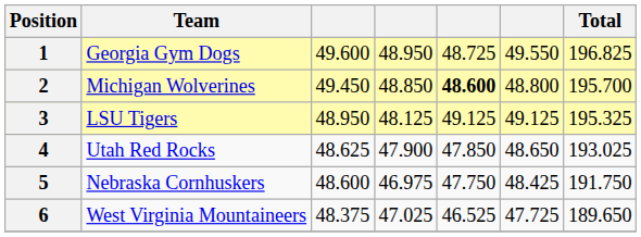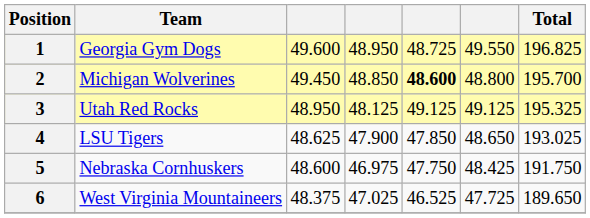 <table class="wikitable sortable" style="text-align:center; font-size:95%">
 <tr>
 <th scope=col>Position</th>
 <th scope=col>Team</th>
 <th scope=col></th>
 <th scope=col></th>
 <th scope=col></th>
 <th scope=col></th>
 <th scope=col>Total</th>
 </tr>
 <tr bgcolor=fffcaf>
 <th scope=row>1</th>
 <td align=left><a href='#'>Georgia Gym Dogs</a></td>
 <td>49.600</td>
 <td>48.950</td>
 <td>48.725</td>
 <td>49.550</td>
 <td>196.825</td>
 </tr>
 <tr bgcolor=fffcaf>
 <th scope=row>2</th>
 <td align=left><a href='#'>Michigan Wolverines</a></td>
 <td>49.450</td>
 <td>48.850</td>
 <td><strong>48.600</strong></td>
 <td>48.800</td>
 <td>195.700</td>
 </tr>
 <tr bgcolor=fffcaf>
 <th scope=row>3</th>
-<td align=left><a href='#'>LSU Tigers</a></td>
+<td align=left><a href='#'>Utah Red Rocks</a></td>
 <td>48.950</td>
 <td>48.125</td>
 <td>49.125</td>
 <td>49.125</td>
 <td>195.325</td>
 </tr>
 <tr>
 <th scope=row>4</th>
-<td align=left><a href='#'>Utah Red Rocks</a></td>
+<td align=left><a href='#'>LSU Tigers</a></td>
 <td>48.625</td>
 <td>47.900</td>
 <td>47.850</td>
 <td>48.650</td>
 <td>193.025</td>
 </tr>
 <tr>
 <th scope=row>5</th>
 <td align=left><a href='#'>Nebraska Cornhuskers</a></td>
 <td>48.600</td>
 <td>46.975</td>
 <td>47.750</td>
 <td>48.425</td>
 <td>191.750</td>
 </tr>
 <tr>
 <th scope=row>6</th>
 <td align=left><a href='#'>West Virginia Mountaineers</a></td>
 <td>48.375</td>
 <td>47.025</td>
 <td>46.525</td>
 <td>47.725</td>
 <td>189.650</td>
 </tr>
 <tr>
 </tr>
 </table>
